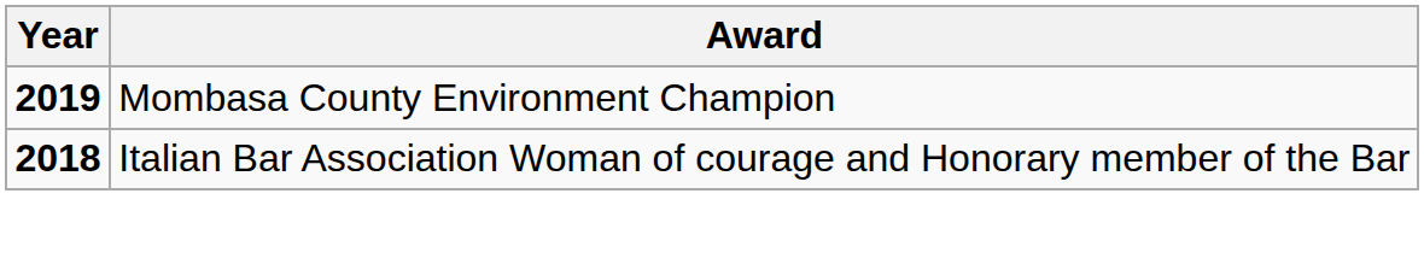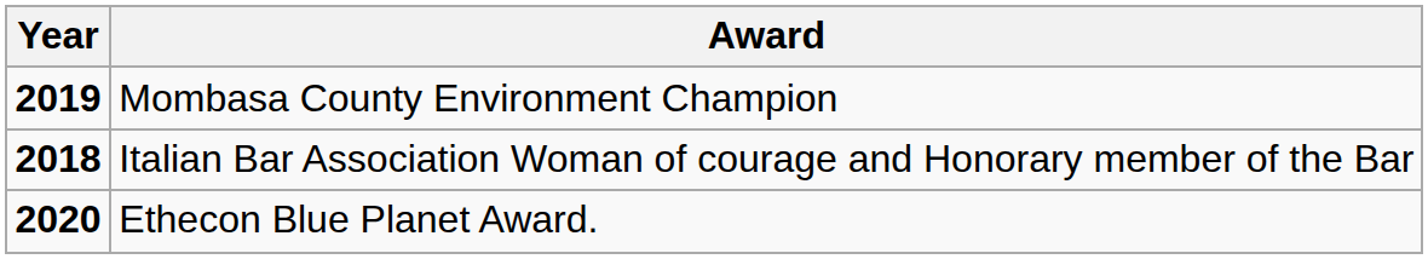 <table class="wikitable">
 <tr>
 <th>Year</th>
 <th>Award</th>
 </tr>
 <tr>
 <td><strong>2019</strong></td>
 <td>Mombasa County Environment Champion</td>
 </tr>
 <tr>
 <td><strong>2018</strong></td>
 <td>Italian Bar Association Woman of courage and Honorary member of the Bar</td>
 </tr>
+<tr>
+<td><strong>2020</strong></td>
+<td>Ethecon Blue Planet Award.</td>
+</tr>
 </table>
